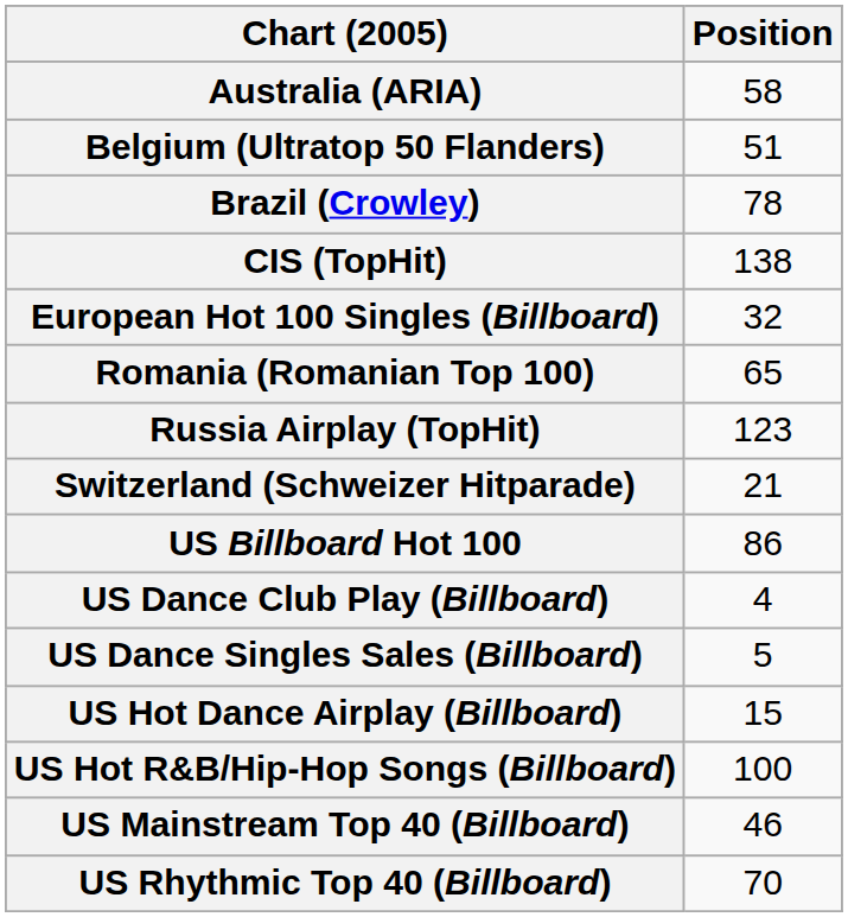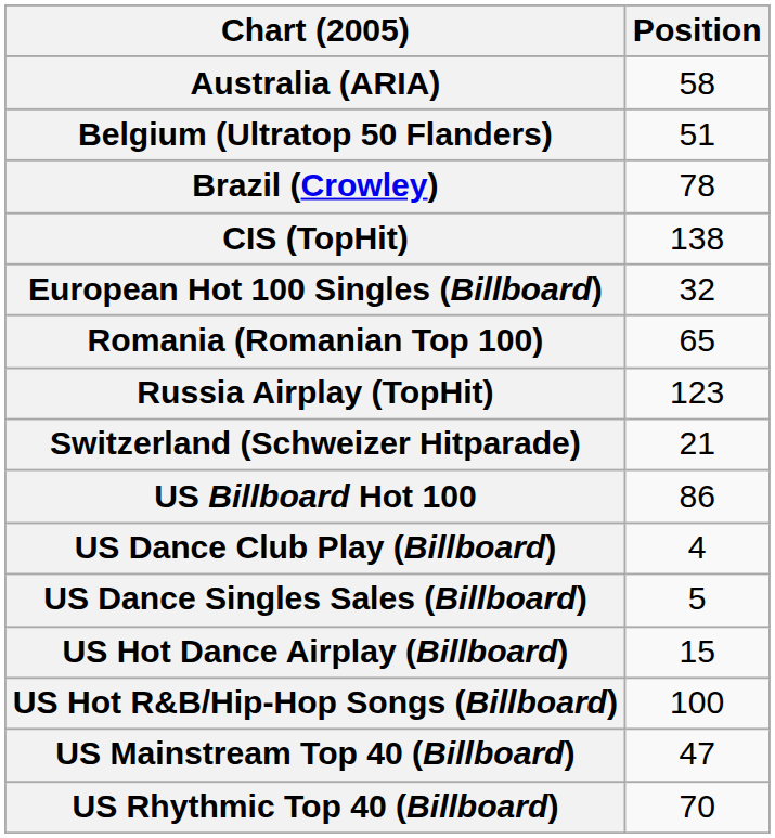 <table class="wikitable sortable plainrowheaders" style="text-align:center">
 <tr>
 <th scope="col">Chart (2005)</th>
 <th scope="col">Position</th>
 </tr>
 <tr>
 <th scope="row">Australia (ARIA)</th>
 <td>58</td>
 </tr>
 <tr>
 <th scope="row">Belgium (Ultratop 50 Flanders)</th>
 <td>51</td>
 </tr>
 <tr>
 <th scope="row">Brazil (<a href='#'>Crowley</a>)</th>
 <td>78</td>
 </tr>
 <tr>
 <th scope="row">CIS (TopHit)</th>
 <td>138</td>
 </tr>
 <tr>
 <th scope="row">European Hot 100 Singles (<em>Billboard</em>)</th>
 <td>32</td>
 </tr>
 <tr>
 <th scope="row">Romania (Romanian Top 100)</th>
 <td>65</td>
 </tr>
 <tr>
 <th scope="row">Russia Airplay (TopHit)</th>
 <td>123</td>
 </tr>
 <tr>
 <th scope="row">Switzerland (Schweizer Hitparade)</th>
 <td>21</td>
 </tr>
 <tr>
 <th scope="row">US <em>Billboard</em> Hot 100</th>
 <td>86</td>
 </tr>
 <tr>
 <th scope="row">US Dance Club Play (<em>Billboard</em>)</th>
 <td>4</td>
 </tr>
 <tr>
 <th scope="row">US Dance Singles Sales (<em>Billboard</em>)</th>
 <td>5</td>
 </tr>
 <tr>
 <th scope="row">US Hot Dance Airplay (<em>Billboard</em>)</th>
 <td>15</td>
 </tr>
 <tr>
 <th scope="row">US Hot R&B/Hip-Hop Songs (<em>Billboard</em>)</th>
 <td>100</td>
 </tr>
 <tr>
 <th scope="row">US Mainstream Top 40 (<em>Billboard</em>)</th>
-<td>46</td>
+<td>47</td>
 </tr>
 <tr>
 <th scope="row">US Rhythmic Top 40 (<em>Billboard</em>)</th>
 <td>70</td>
 </tr>
 </table>
